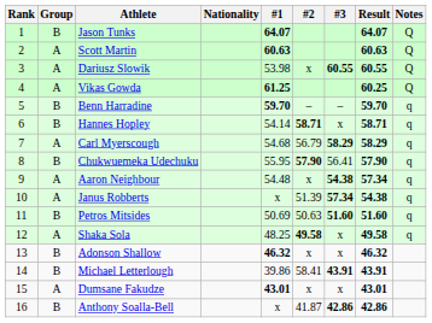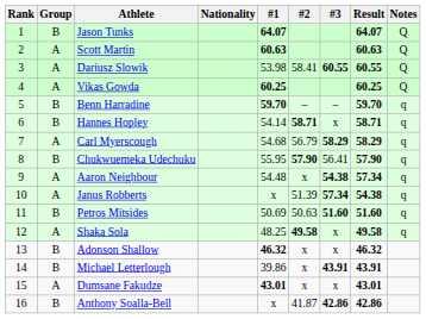 <table class="wikitable sortable" style="text-align:center">
 <tr>
 <th>Rank</th>
 <th>Group</th>
 <th>Athlete</th>
 <th>Nationality</th>
 <th>#1</th>
 <th>#2</th>
 <th>#3</th>
 <th>Result</th>
 <th>Notes</th>
 </tr>
 <tr bgcolor=ccffcc>
 <td>1</td>
 <td>B</td>
 <td align="left"><a href='#'>Jason Tunks</a></td>
 <td align=left></td>
 <td><strong>64.07</strong></td>
 <td></td>
 <td></td>
 <td><strong>64.07</strong></td>
 <td>Q</td>
 </tr>
 <tr bgcolor=ccffcc>
 <td>2</td>
 <td>A</td>
 <td align="left"><a href='#'>Scott Martin</a></td>
 <td align=left></td>
 <td><strong>60.63</strong></td>
 <td></td>
 <td></td>
 <td><strong>60.63</strong></td>
 <td>Q</td>
 </tr>
 <tr bgcolor=ccffcc>
 <td>3</td>
 <td>A</td>
 <td align="left"><a href='#'>Dariusz Slowik</a></td>
 <td align=left></td>
 <td>53.98</td>
-<td>x</td>
+<td>58.41</td>
 <td><strong>60.55</strong></td>
 <td><strong>60.55</strong></td>
 <td>Q</td>
 </tr>
 <tr bgcolor=ccffcc>
 <td>4</td>
 <td>A</td>
 <td align="left"><a href='#'>Vikas Gowda</a></td>
 <td align=left></td>
-<td><strong>61.25</strong></td>
+<td><strong>60.25</strong></td>
 <td></td>
 <td></td>
 <td><strong>60.25</strong></td>
 <td>Q</td>
 </tr>
 <tr bgcolor=ddffdd>
 <td>5</td>
 <td>B</td>
 <td align="left"><a href='#'>Benn Harradine</a></td>
 <td align=left></td>
 <td><strong>59.70</strong></td>
 <td>–</td>
 <td>–</td>
 <td><strong>59.70</strong></td>
 <td>q</td>
 </tr>
 <tr bgcolor=ddffdd>
 <td>6</td>
 <td>B</td>
 <td align="left"><a href='#'>Hannes Hopley</a></td>
 <td align=left></td>
 <td>54.14</td>
 <td><strong>58.71</strong></td>
 <td>x</td>
 <td><strong>58.71</strong></td>
 <td>q</td>
 </tr>
 <tr bgcolor=ddffdd>
 <td>7</td>
 <td>A</td>
 <td align="left"><a href='#'>Carl Myerscough</a></td>
 <td align=left></td>
 <td>54.68</td>
 <td>56.79</td>
 <td><strong>58.29</strong></td>
 <td><strong>58.29</strong></td>
 <td>q</td>
 </tr>
 <tr bgcolor=ddffdd>
 <td>8</td>
 <td>B</td>
 <td align="left"><a href='#'>Chukwuemeka Udechuku</a></td>
 <td align=left></td>
 <td>55.95</td>
 <td><strong>57.90</strong></td>
 <td>56.41</td>
 <td><strong>57.90</strong></td>
 <td>q</td>
 </tr>
 <tr bgcolor=ddffdd>
 <td>9</td>
 <td>A</td>
 <td align="left"><a href='#'>Aaron Neighbour</a></td>
 <td align=left></td>
 <td>54.48</td>
 <td>x</td>
 <td><strong>54.38</strong></td>
 <td><strong>57.34</strong></td>
 <td>q</td>
 </tr>
 <tr bgcolor=ddffdd>
 <td>10</td>
 <td>A</td>
 <td align="left"><a href='#'>Janus Robberts</a></td>
 <td align=left></td>
 <td>x</td>
 <td>51.39</td>
 <td><strong>57.34</strong></td>
 <td><strong>54.38</strong></td>
 <td>q</td>
 </tr>
 <tr bgcolor=ddffdd>
 <td>11</td>
 <td>B</td>
 <td align="left"><a href='#'>Petros Mitsides</a></td>
 <td align=left></td>
 <td>50.69</td>
 <td>50.63</td>
 <td><strong>51.60</strong></td>
 <td><strong>51.60</strong></td>
 <td>q</td>
 </tr>
 <tr bgcolor=ddffdd>
 <td>12</td>
 <td>A</td>
 <td align="left"><a href='#'>Shaka Sola</a></td>
 <td align=left></td>
 <td>48.25</td>
 <td><strong>49.58</strong></td>
 <td>x</td>
 <td><strong>49.58</strong></td>
 <td>q</td>
 </tr>
 <tr>
 <td>13</td>
 <td>B</td>
 <td align="left"><a href='#'>Adonson Shallow</a></td>
 <td align=left></td>
 <td><strong>46.32</strong></td>
 <td>x</td>
 <td>x</td>
 <td><strong>46.32</strong></td>
 <td></td>
 </tr>
 <tr>
 <td>14</td>
 <td>B</td>
 <td align="left"><a href='#'>Michael Letterlough</a></td>
 <td align=left></td>
 <td>39.86</td>
-<td>58.41</td>
+<td>x</td>
 <td><strong>43.91</strong></td>
 <td><strong>43.91</strong></td>
 <td></td>
 </tr>
 <tr>
 <td>15</td>
 <td>A</td>
 <td align="left"><a href='#'>Dumsane Fakudze</a></td>
 <td align=left></td>
 <td><strong>43.01</strong></td>
 <td>x</td>
 <td>x</td>
 <td><strong>43.01</strong></td>
 <td></td>
 </tr>
 <tr>
 <td>16</td>
 <td>B</td>
 <td align="left"><a href='#'>Anthony Soalla-Bell</a></td>
 <td align=left></td>
 <td>x</td>
 <td>41.87</td>
 <td><strong>42.86</strong></td>
 <td><strong>42.86</strong></td>
 <td></td>
 </tr>
 </table>
